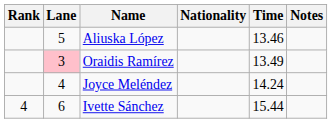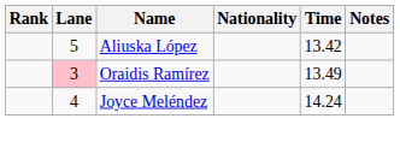 <table class="wikitable sortable" style="text-align:center;font-size:95%">
 <tr>
 <th>Rank</th>
 <th>Lane</th>
 <th>Name</th>
 <th>Nationality</th>
 <th>Time</th>
 <th>Notes</th>
 </tr>
 <tr>
 <td></td>
 <td>5</td>
 <td align=left><a href='#'>Aliuska López</a></td>
 <td align=left></td>
-<td>13.46</td>
+<td>13.42</td>
 <td></td>
 </tr>
 <tr>
 <td></td>
 <td style="background: pink;">3</td>
 <td align=left><a href='#'>Oraidis Ramírez</a></td>
 <td align=left></td>
 <td>13.49</td>
 <td></td>
 </tr>
 <tr>
 <td></td>
 <td>4</td>
 <td align=left><a href='#'>Joyce Meléndez</a></td>
 <td align=left></td>
 <td>14.24</td>
 <td></td>
 </tr>
-<tr>
-<td>4</td>
-<td>6</td>
-<td align=left><a href='#'>Ivette Sánchez</a></td>
-<td align=left></td>
-<td>15.44</td>
-<td></td>
-</tr>
 </table>
